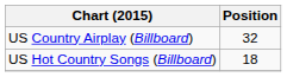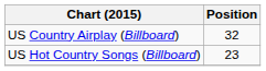 <table class="wikitable sortable">
 <tr>
 <th scope="col">Chart (2015)</th>
 <th scope="col">Position</th>
 </tr>
 <tr>
 <td>US <a href='#'>Country Airplay</a> (<em><a href='#'>Billboard</a></em>)</td>
 <td align="center">32</td>
 </tr>
 <tr>
 <td>US <a href='#'>Hot Country Songs</a> (<em><a href='#'>Billboard</a></em>)</td>
-<td align="center">18</td>
+<td align="center">23</td>
 </tr>
 <tr>
 </tr>
 </table>
